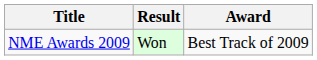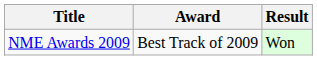 <table class="wikitable">
 <tr>
 <th>Title</th>
+<th>Award</th>
 <th>Result</th>
-<th>Award</th>
 </tr>
 <tr>
 <td><a href='#'>NME Awards 2009</a></td>
+<td>Best Track of 2009</td>
 <td style="background:#dfd;">Won</td>
-<td>Best Track of 2009</td>
 </tr>
 </table>
